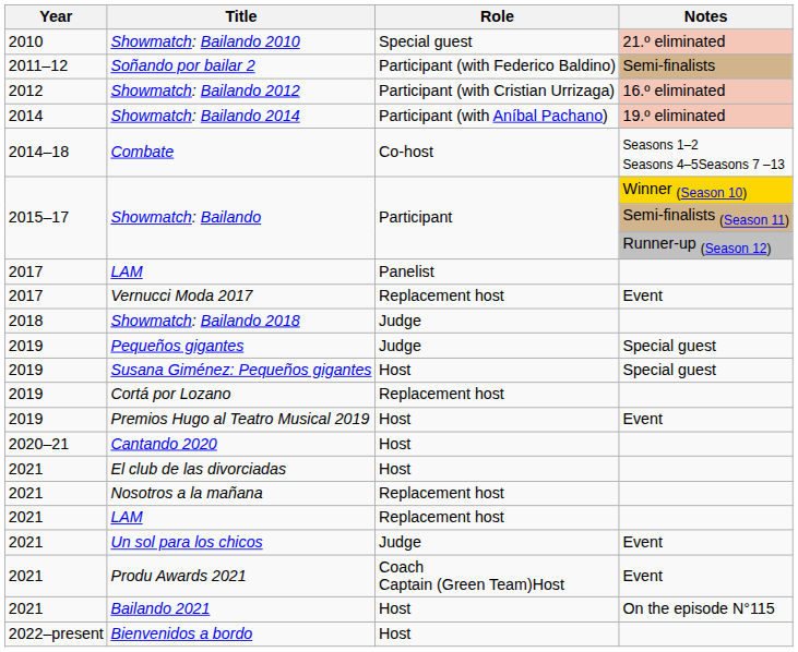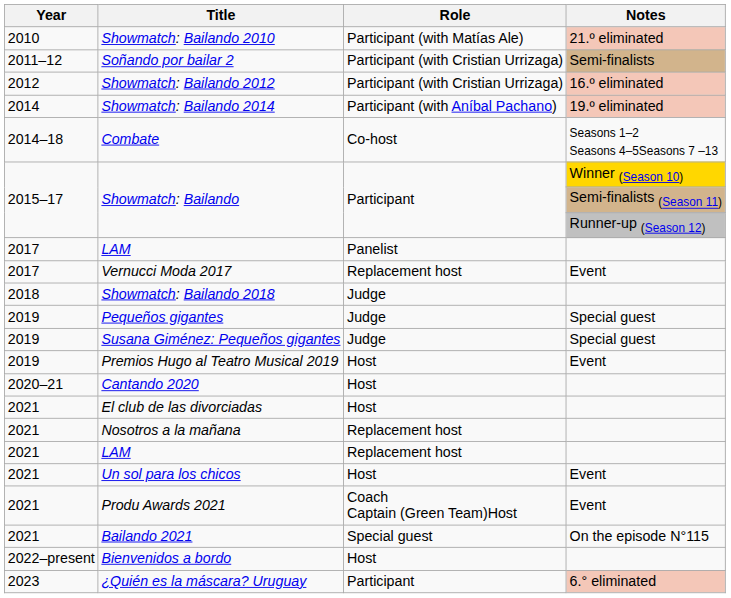 <table class="wikitable">
 <tr>
 <th>Year</th>
 <th>Title</th>
 <th>Role</th>
 <th>Notes</th>
 </tr>
 <tr>
 <td>2010</td>
 <td><em><a href='#'>Showmatch</a>: <a href='#'>Bailando 2010</a></em></td>
-<td>Special guest</td>
+<td>Participant (with Matías Ale)</td>
 <td style="background:#f4c7b8;color:black;">21.º eliminated</td>
 </tr>
 <tr>
 <td>2011–12</td>
 <td><em><a href='#'>Soñando por bailar 2</a></em></td>
-<td>Participant (with Federico Baldino)</td>
+<td>Participant (with Cristian Urrizaga)</td>
 <td bgcolor="tan">Semi-finalists</td>
 </tr>
 <tr>
 <td>2012</td>
 <td><em><a href='#'>Showmatch</a>: <a href='#'>Bailando 2012</a></em></td>
 <td>Participant (with Cristian Urrizaga)</td>
 <td style="background:#f4c7b8;color:black;">16.º eliminated</td>
 </tr>
 <tr>
 <td>2014</td>
 <td><em><a href='#'>Showmatch</a>: <a href='#'>Bailando 2014</a></em></td>
 <td>Participant (with <a href='#'>Aníbal Pachano</a>)</td>
 <td style="background:#f4c7b8;color:black;">19.º eliminated</td>
 </tr>
 <tr>
 <td>2014–18</td>
 <td><em><a href='#'>Combate</a></em></td>
 <td>Co-host</td>
 <td><sub>Seasons 1–2<br>Seasons 4–5Seasons 7 –13</sub></td>
 </tr>
 <tr>
 <td rowspan="3">2015–17</td>
 <td rowspan="3"><em><a href='#'>Showmatch</a>: <a href='#'>Bailando</a></em></td>
 <td rowspan="3">Participant</td>
 <td bgcolor="gold">Winner <sub>(<a href='#'>Season 10</a>)</sub></td>
 </tr>
 <tr>
 <td bgcolor="tan">Semi-finalists  <sub>(<a href='#'>Season 11</a>)</sub></td>
 </tr>
 <tr>
 <td bgcolor="silver">Runner-up <sub>(<a href='#'>Season 12</a>)</sub></td>
 </tr>
 <tr>
 <td>2017</td>
 <td><em><a href='#'>LAM</a></em></td>
 <td>Panelist</td>
 <td></td>
 </tr>
 <tr>
 <td>2017</td>
 <td><em>Vernucci Moda 2017</em></td>
 <td>Replacement host</td>
 <td>Event</td>
 </tr>
 <tr>
 <td>2018</td>
 <td><em><a href='#'>Showmatch</a>: <a href='#'>Bailando 2018</a></em></td>
 <td>Judge</td>
 <td></td>
 </tr>
 <tr>
 <td>2019</td>
 <td><em><a href='#'>Pequeños gigantes</a></em></td>
 <td>Judge</td>
 <td>Special guest</td>
 </tr>
 <tr>
 <td>2019</td>
 <td><em><a href='#'>Susana Giménez: Pequeños gigantes</a></em></td>
-<td>Host</td>
+<td>Judge</td>
 <td>Special guest</td>
-</tr>
-<tr>
-<td>2019</td>
-<td><em>Cortá por Lozano</em></td>
-<td>Replacement host</td>
-<td></td>
 </tr>
 <tr>
 <td>2019</td>
 <td><em>Premios Hugo al Teatro Musical 2019</em></td>
 <td>Host</td>
 <td>Event</td>
 </tr>
 <tr>
 <td>2020–21</td>
 <td><em><a href='#'>Cantando 2020</a></em></td>
 <td>Host</td>
 <td></td>
 </tr>
 <tr>
 <td>2021</td>
 <td><em>El club de las divorciadas</em></td>
 <td>Host</td>
 <td></td>
 </tr>
 <tr>
 <td>2021</td>
 <td><em>Nosotros a la mañana</em></td>
 <td>Replacement host</td>
 <td></td>
 </tr>
 <tr>
 <td>2021</td>
 <td><em><a href='#'>LAM</a></em></td>
 <td>Replacement host</td>
 <td></td>
 </tr>
 <tr>
 <td>2021</td>
 <td><em><a href='#'>Un sol para los chicos</a></em></td>
-<td>Judge</td>
+<td>Host</td>
 <td>Event</td>
 </tr>
 <tr>
 <td>2021</td>
 <td><em>Produ Awards 2021</em></td>
 <td>Coach<br>Captain (Green Team)Host</td>
 <td>Event</td>
 </tr>
 <tr>
 <td>2021</td>
 <td><em><a href='#'>Bailando 2021</a></em></td>
-<td>Host</td>
+<td>Special guest</td>
 <td>On the episode N°115</td>
 </tr>
 <tr>
 <td>2022–present</td>
 <td><em><a href='#'>Bienvenidos a bordo</a></em></td>
 <td>Host</td>
 <td></td>
 </tr>
+<tr>
+<td>2023</td>
+<td><em><a href='#'>¿Quién es la máscara? Uruguay</a></em></td>
+<td>Participant</td>
+<td style="background:#f4c7b8;color:black;">6.° eliminated</td>
+</tr>
 </table>
